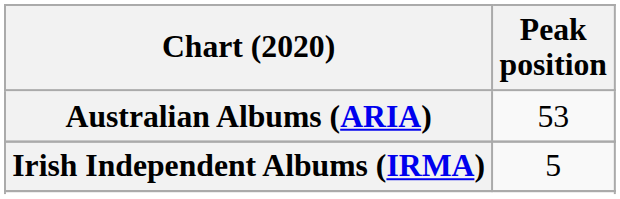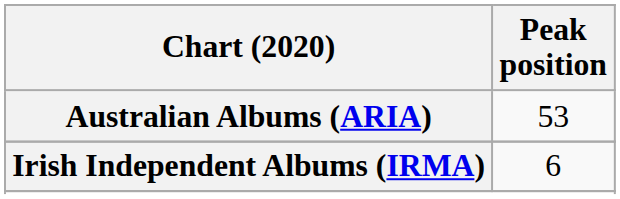 <table class="wikitable sortable plainrowheaders" style="text-align:center">
 <tr>
 <th scope="col">Chart (2020)</th>
 <th scope="col">Peak<br>position</th>
 </tr>
 <tr>
 <th scope="row">Australian Albums (<a href='#'>ARIA</a>)</th>
 <td>53</td>
 </tr>
 <tr>
 </tr>
 <tr>
 <th scope="row">Irish Independent Albums (<a href='#'>IRMA</a>)</th>
-<td>5</td>
+<td>6</td>
 </tr>
 <tr>
 </tr>
 <tr>
 </tr>
 <tr>
 </tr>
 </table>
